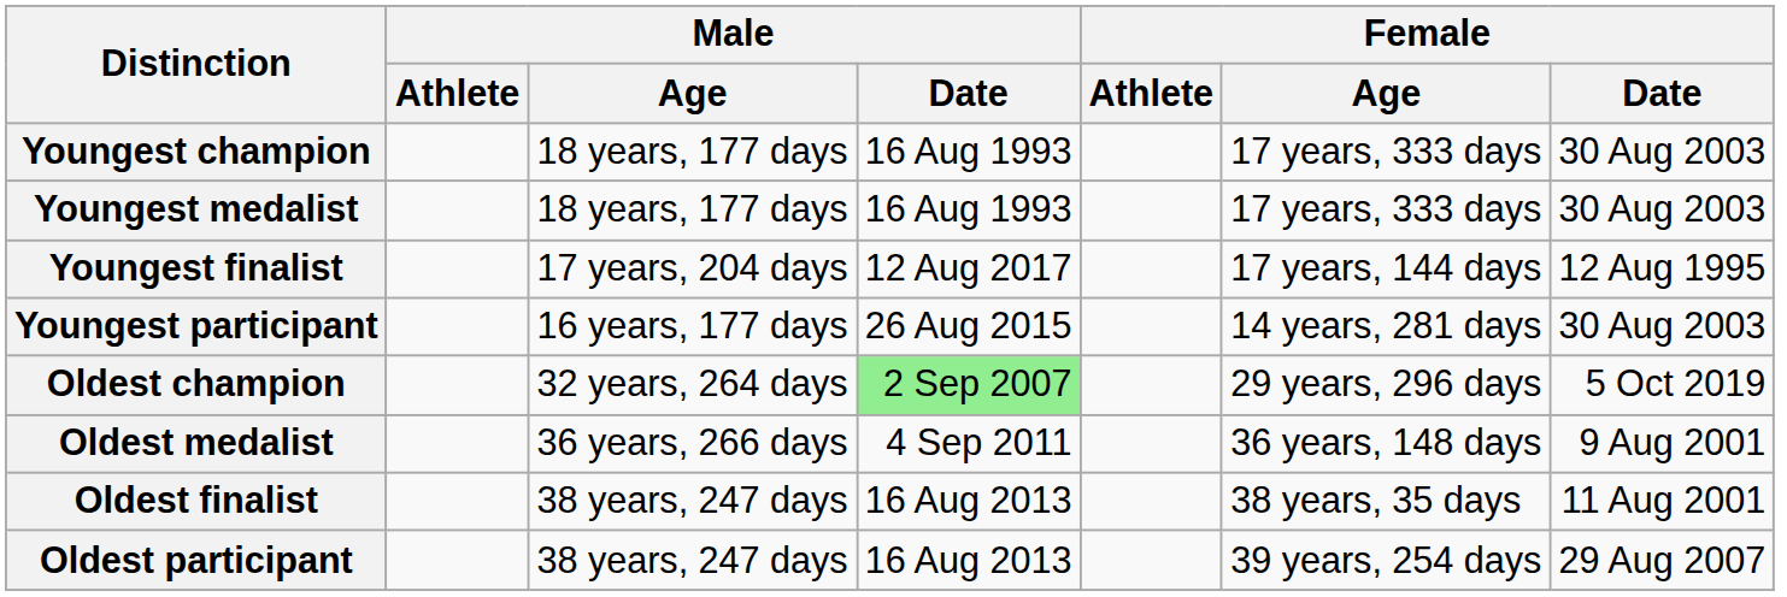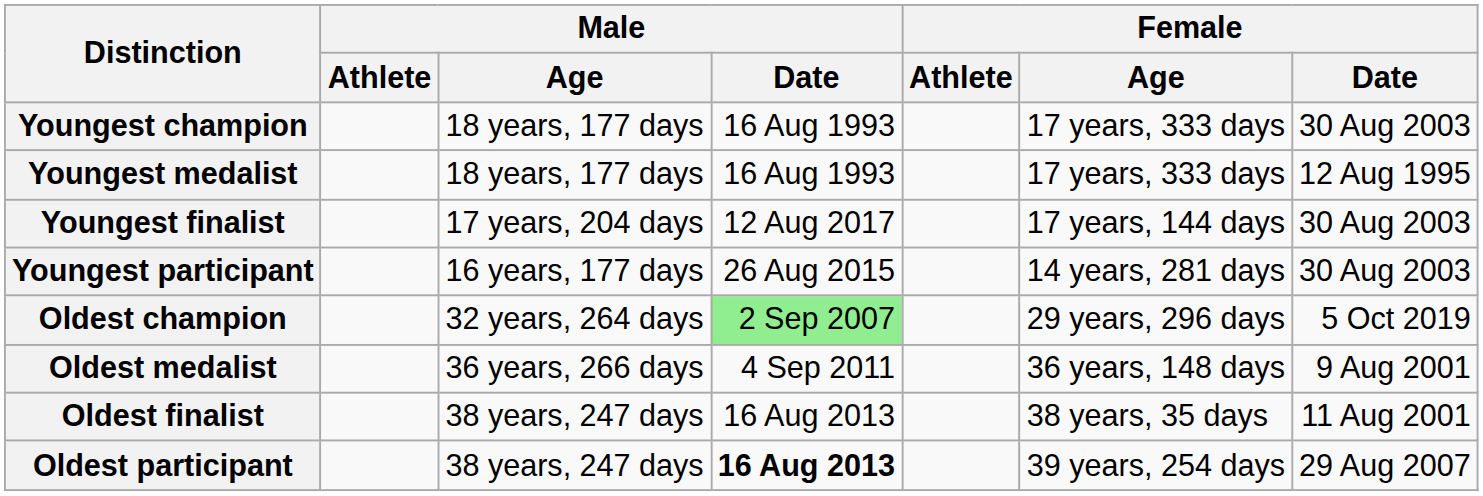 <table class="wikitable" style="text-align:center">
 <tr>
 <th rowspan="2">Distinction</th>
 <th colspan="3">Male</th>
 <th colspan="3">Female</th>
 </tr>
 <tr>
 <th>Athlete</th>
 <th>Age</th>
 <th>Date</th>
 <th>Athlete</th>
 <th>Age</th>
 <th>Date</th>
 </tr>
 <tr>
 <th>Youngest champion</th>
 <td align="left"></td>
 <td align="left">18 years, 177 days</td>
 <td align="right">16 Aug 1993</td>
 <td align="left"></td>
 <td align="left">17 years, 333 days</td>
 <td align="right">30 Aug 2003</td>
 </tr>
 <tr>
 <th>Youngest medalist</th>
 <td align="left"></td>
 <td align="left">18 years, 177 days</td>
 <td align="right">16 Aug 1993</td>
 <td align="left"></td>
 <td align="left">17 years, 333 days</td>
-<td align="right">30 Aug 2003</td>
+<td align="right">12 Aug 1995</td>
 </tr>
 <tr>
 <th>Youngest finalist</th>
 <td align="left"></td>
 <td align="left">17 years, 204 days</td>
 <td align="right">12 Aug 2017</td>
 <td align="left"></td>
 <td align="left">17 years, 144 days</td>
-<td align="right">12 Aug 1995</td>
+<td align="right">30 Aug 2003</td>
 </tr>
 <tr>
 <th>Youngest participant</th>
 <td align="left"></td>
 <td align="left">16 years, 177 days</td>
 <td align="right">26 Aug 2015</td>
 <td align="left"></td>
 <td align="left">14 years, 281 days</td>
 <td align="right">30 Aug 2003</td>
 </tr>
 <tr>
 <th>Oldest champion</th>
 <td align="left"></td>
 <td align="left">32 years, 264 days</td>
 <td align="right" style="background: lightgreen;">2 Sep 2007</td>
 <td align="left"></td>
 <td align="left">29 years, 296 days</td>
 <td align="right">5 Oct 2019</td>
 </tr>
 <tr>
 <th>Oldest medalist</th>
 <td align="left"></td>
 <td align="left">36 years, 266 days</td>
 <td align="right">4 Sep 2011</td>
 <td align="left"></td>
 <td align="left">36 years, 148 days</td>
 <td align="right">9 Aug 2001</td>
 </tr>
 <tr>
 <th>Oldest finalist</th>
 <td align="left"></td>
 <td align="left">38 years, 247 days</td>
 <td align="right">16 Aug 2013</td>
 <td align="left"></td>
 <td align="left">38 years, 35 days</td>
 <td align="right">11 Aug 2001</td>
 </tr>
 <tr>
 <th>Oldest participant</th>
 <td align="left"></td>
 <td align="left">38 years, 247 days</td>
-<td align="right">16 Aug 2013</td>
+<td align="right"><strong>16 Aug 2013</strong></td>
 <td align="left"></td>
 <td align="left">39 years, 254 days</td>
 <td align="right">29 Aug 2007</td>
 </tr>
 </table>
